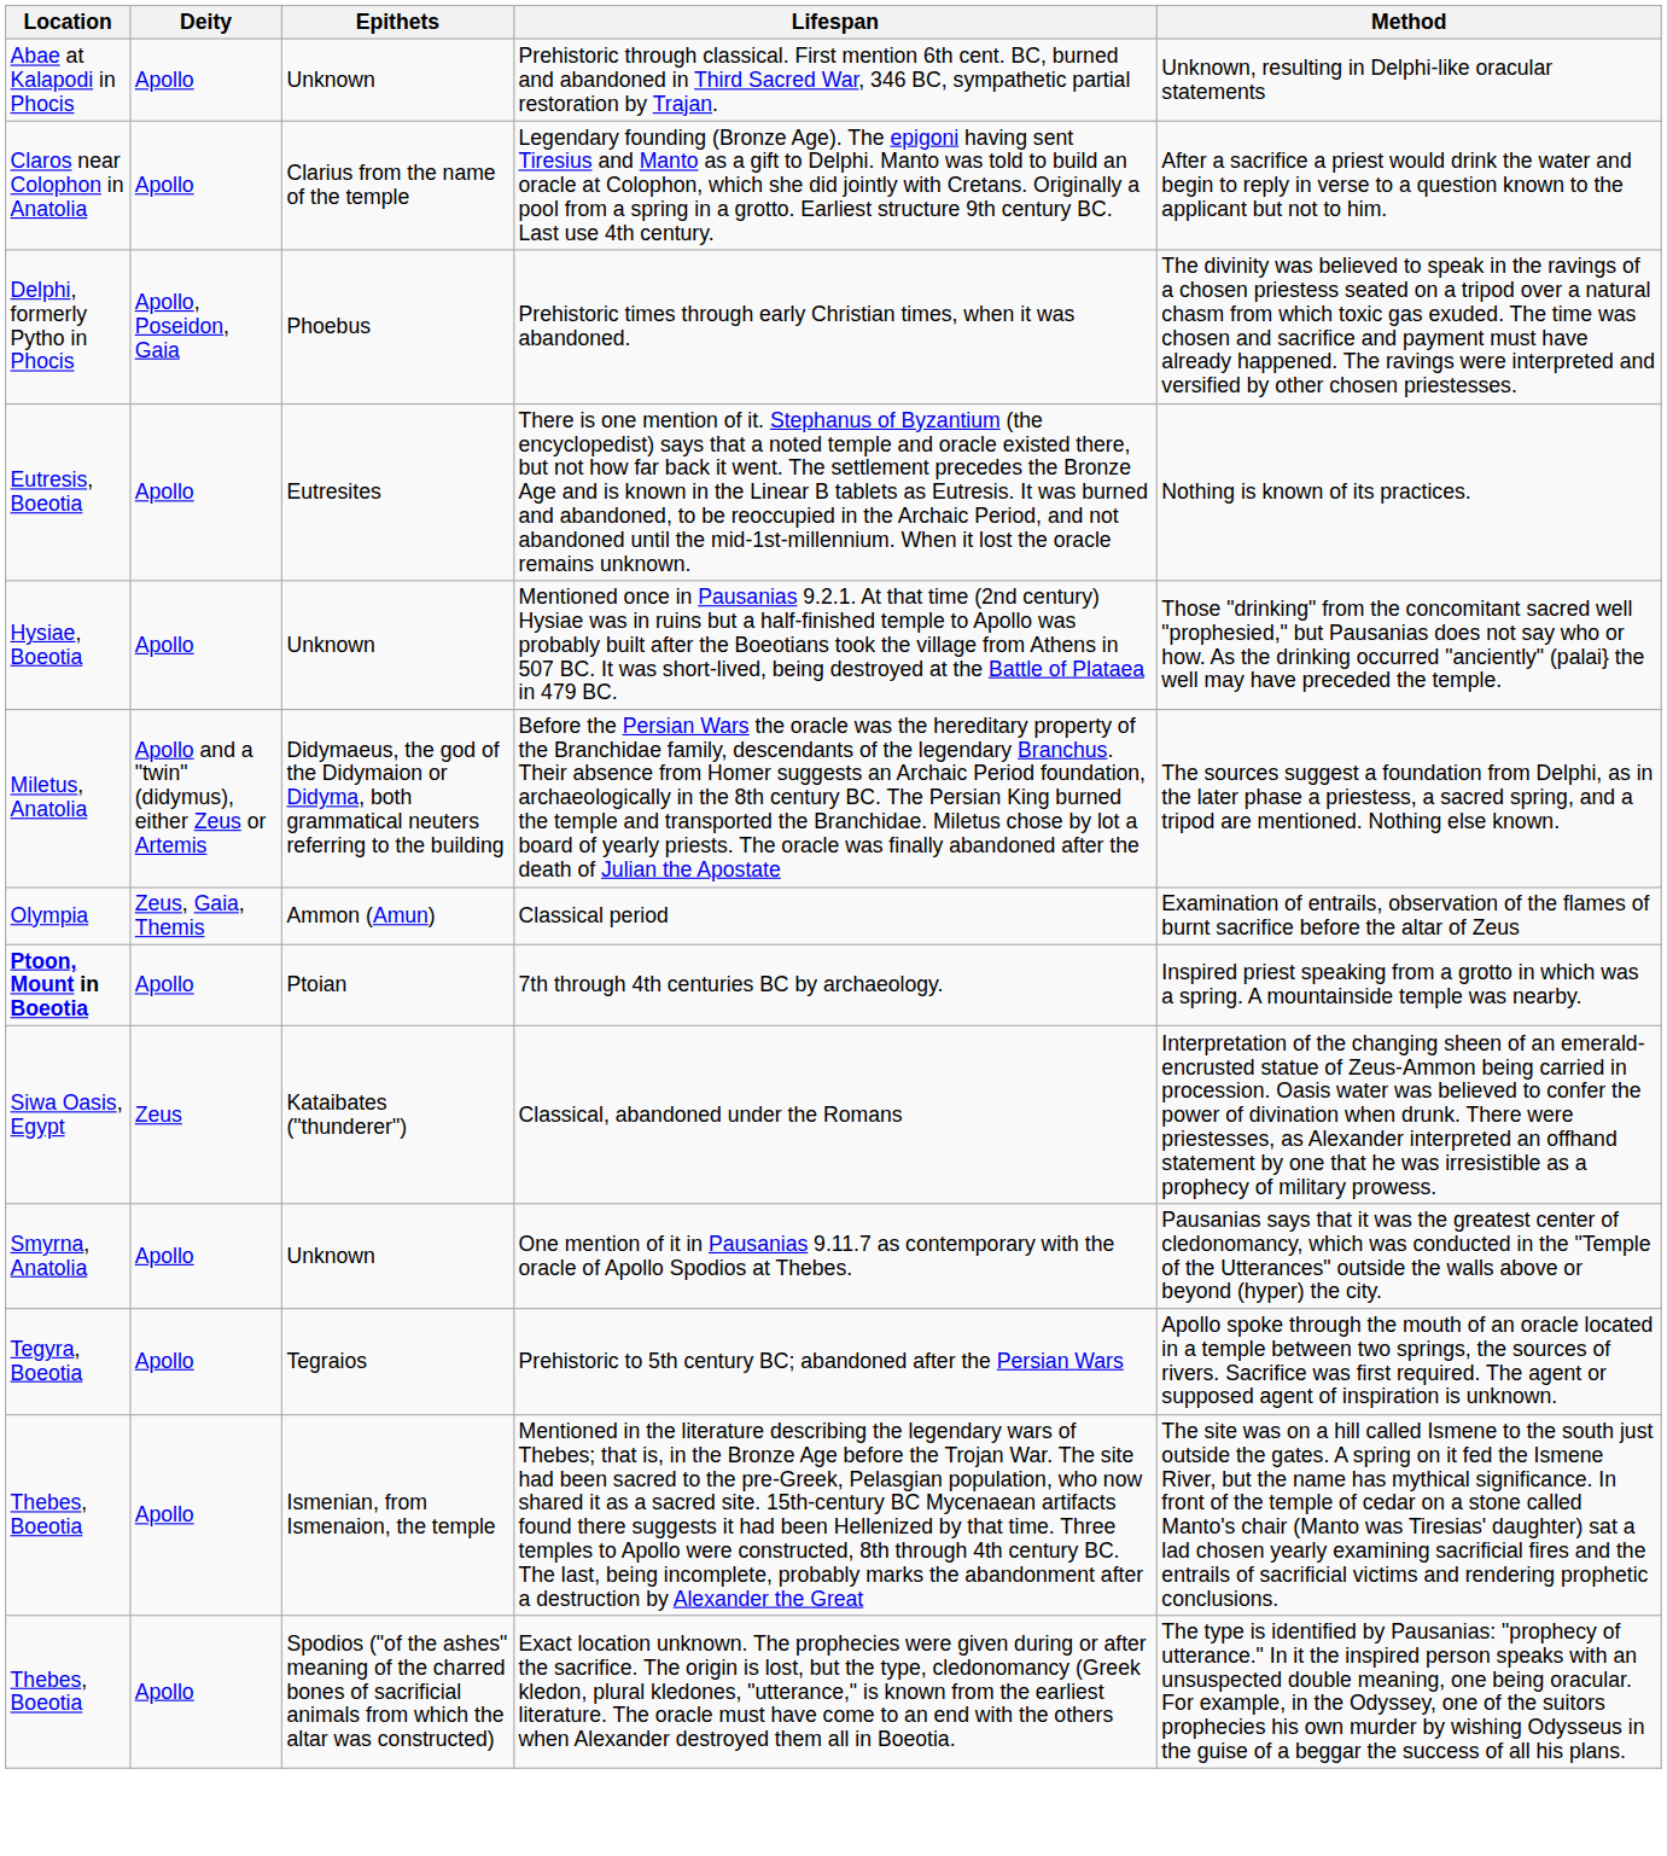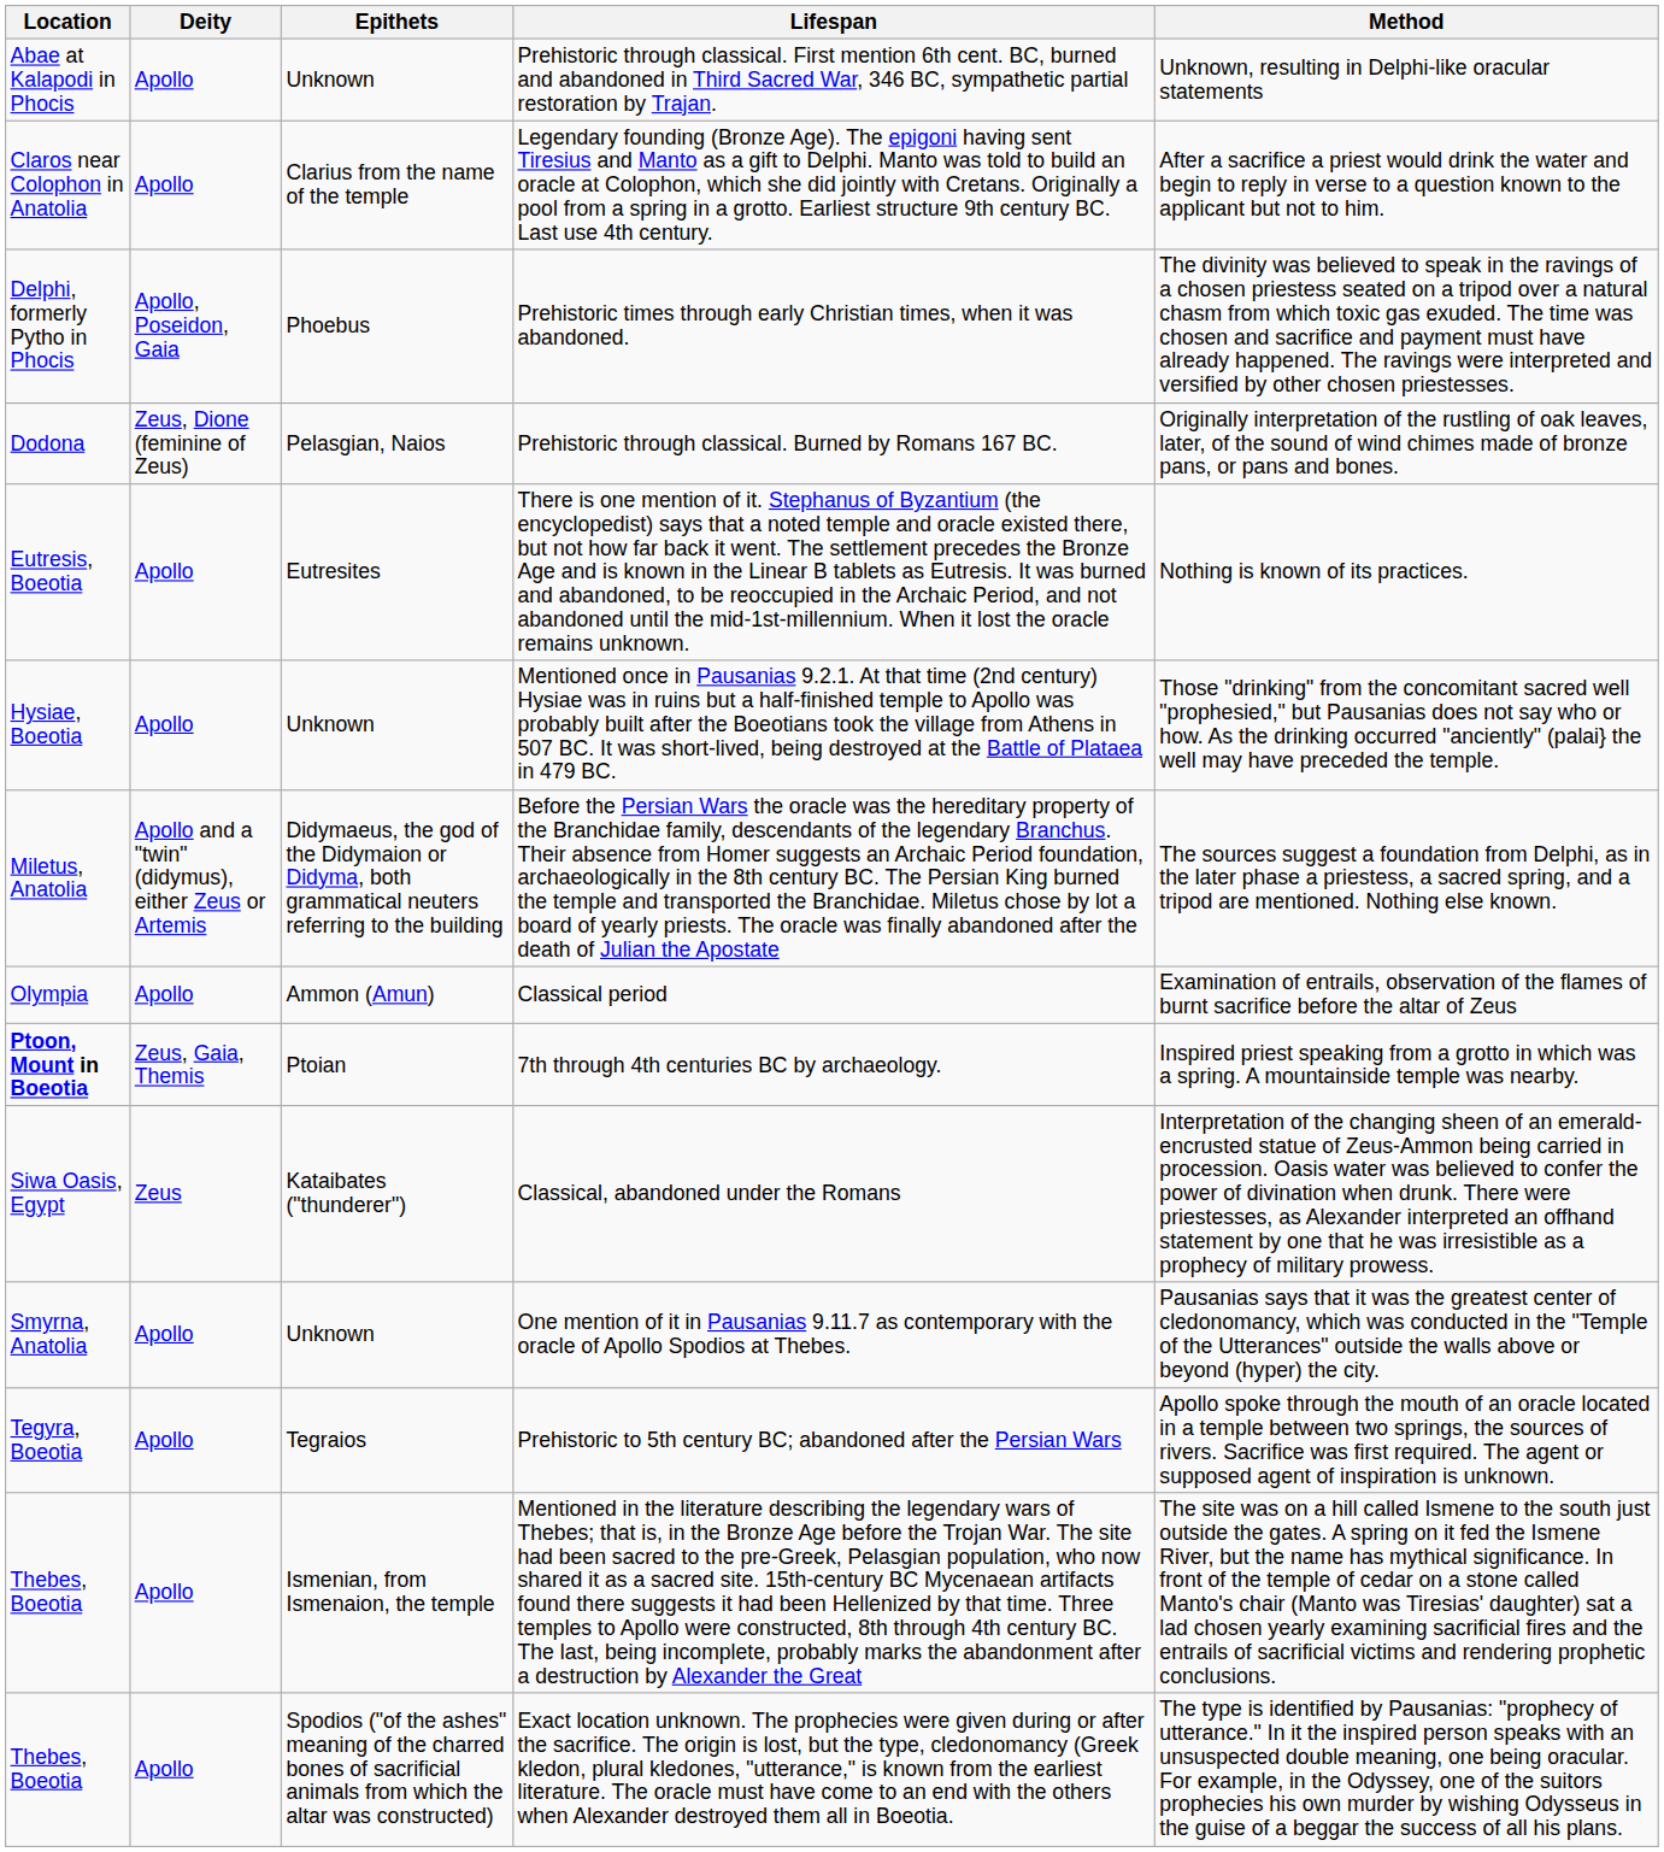 <table class="wikitable sortable mw-datatable">
 <tr>
 <th>Location</th>
 <th>Deity</th>
 <th>Epithets</th>
 <th class=unsortable>Lifespan</th>
 <th class=unsortable>Method</th>
 </tr>
 <tr>
 <td><a href='#'>Abae</a> at <a href='#'>Kalapodi</a> in <a href='#'>Phocis</a><br></td>
 <td><a href='#'>Apollo</a></td>
 <td>Unknown</td>
 <td>Prehistoric through classical. First mention 6th cent. BC, burned and abandoned in <a href='#'>Third Sacred War</a>, 346 BC, sympathetic partial restoration by <a href='#'>Trajan</a>.</td>
 <td>Unknown, resulting in Delphi-like oracular statements</td>
 </tr>
 <tr>
 <td><a href='#'>Claros</a> near <a href='#'>Colophon</a> in <a href='#'>Anatolia</a><br></td>
 <td><a href='#'>Apollo</a></td>
 <td>Clarius from the name of the temple</td>
 <td>Legendary founding (Bronze Age). The <a href='#'>epigoni</a> having sent <a href='#'>Tiresius</a> and <a href='#'>Manto</a> as a gift to Delphi. Manto was told to build an oracle at Colophon, which she did jointly with Cretans. Originally a pool from a spring in a grotto. Earliest structure 9th century BC. Last use 4th century.</td>
 <td>After a sacrifice a priest would drink the water and begin to reply in verse to a question known to the applicant but not to him.</td>
 </tr>
 <tr>
 <td><a href='#'>Delphi</a>, formerly Pytho in <a href='#'>Phocis</a><br></td>
 <td><a href='#'>Apollo</a>, <a href='#'>Poseidon</a>, <a href='#'>Gaia</a></td>
 <td>Phoebus</td>
 <td>Prehistoric times through early Christian times, when it was abandoned.</td>
 <td>The divinity was believed to speak in the ravings of a chosen priestess seated on a tripod over a natural chasm from which toxic gas exuded. The time was chosen and sacrifice and payment must have already happened. The ravings were interpreted and versified by other chosen priestesses.</td>
 </tr>
 <tr>
+<td><a href='#'>Dodona</a><br></td>
+<td><a href='#'>Zeus</a>, <a href='#'>Dione</a> (feminine of Zeus)</td>
+<td>Pelasgian, Naios</td>
+<td>Prehistoric through classical. Burned by Romans 167 BC.</td>
+<td>Originally interpretation of the rustling of oak leaves, later, of the sound of wind chimes made of bronze pans, or pans and bones.</td>
+</tr>
+<tr>
 <td><a href='#'>Eutresis</a>, <a href='#'>Boeotia</a></td>
 <td><a href='#'>Apollo</a></td>
 <td>Eutresites</td>
 <td>There is one mention of it. <a href='#'>Stephanus of Byzantium</a> (the encyclopedist) says that a noted temple and oracle existed there, but not how far back it went. The settlement precedes the Bronze Age and is known in the Linear B tablets as Eutresis. It was burned and abandoned, to be reoccupied in the Archaic Period, and not abandoned until the mid-1st-millennium. When it lost the oracle remains unknown.</td>
 <td>Nothing is known of its practices.</td>
 </tr>
 <tr>
 <td><a href='#'>Hysiae</a>, <a href='#'>Boeotia</a></td>
 <td><a href='#'>Apollo</a></td>
 <td>Unknown</td>
 <td>Mentioned once in <a href='#'>Pausanias</a> 9.2.1. At that time (2nd century) Hysiae was in ruins but a half-finished temple to Apollo was probably built after the Boeotians took the village from Athens in 507 BC. It was short-lived, being destroyed at the <a href='#'>Battle of Plataea</a> in 479 BC.</td>
 <td>Those "drinking" from the concomitant sacred well "prophesied," but Pausanias does not say who or how. As the drinking occurred "anciently" (palai} the well may have preceded the temple.</td>
 </tr>
 <tr>
 <td><a href='#'>Miletus</a>, <a href='#'>Anatolia</a><br></td>
 <td><a href='#'>Apollo</a> and a "twin" (didymus), either <a href='#'>Zeus</a> or <a href='#'>Artemis</a></td>
 <td>Didymaeus, the god of the Didymaion or <a href='#'>Didyma</a>, both grammatical neuters referring to the building</td>
 <td>Before the <a href='#'>Persian Wars</a> the oracle was the hereditary property of the Branchidae family, descendants of the legendary <a href='#'>Branchus</a>. Their absence from Homer suggests an Archaic Period foundation, archaeologically in the 8th century BC. The Persian King burned the temple and transported the Branchidae. Miletus chose by lot a board of yearly priests. The oracle was finally abandoned after the death of <a href='#'>Julian the Apostate</a></td>
 <td>The sources suggest a foundation from Delphi, as in the later phase a priestess, a sacred spring, and a tripod are mentioned. Nothing else known.</td>
 </tr>
 <tr>
 <td><a href='#'>Olympia</a><br></td>
-<td><a href='#'>Zeus</a>, <a href='#'>Gaia</a>, <a href='#'>Themis</a></td>
+<td><a href='#'>Apollo</a></td>
 <td>Ammon (<a href='#'>Amun</a>)</td>
 <td>Classical period</td>
 <td>Examination of entrails, observation of the flames of burnt sacrifice before the altar of Zeus</td>
 </tr>
 <tr>
 <td><strong><a href='#'>Ptoon, Mount</a> in <a href='#'>Boeotia</a><br></strong></td>
-<td><a href='#'>Apollo</a></td>
+<td><a href='#'>Zeus</a>, <a href='#'>Gaia</a>, <a href='#'>Themis</a></td>
 <td>Ptoian</td>
 <td>7th through 4th centuries BC by archaeology.</td>
 <td>Inspired priest speaking from a grotto in which was a spring. A mountainside temple was nearby.</td>
 </tr>
 <tr>
 <td><a href='#'>Siwa Oasis</a>, <a href='#'>Egypt</a><br></td>
 <td><a href='#'>Zeus</a></td>
 <td>Kataibates ("thunderer")</td>
 <td>Classical, abandoned under the Romans</td>
 <td>Interpretation of the changing sheen of an emerald-encrusted statue of Zeus-Ammon being carried in procession. Oasis water was believed to confer the power of divination when drunk. There were priestesses, as Alexander interpreted an offhand statement by one that he was irresistible as a prophecy of military prowess.</td>
 </tr>
 <tr>
 <td><a href='#'>Smyrna</a>, <a href='#'>Anatolia</a><br></td>
 <td><a href='#'>Apollo</a></td>
 <td>Unknown</td>
 <td>One mention of it in <a href='#'>Pausanias</a> 9.11.7 as contemporary with the oracle of Apollo Spodios at Thebes.</td>
 <td>Pausanias says that it was the greatest center of cledonomancy, which was conducted in the "Temple of the Utterances" outside the walls above or beyond (hyper) the city.</td>
 </tr>
 <tr>
 <td><a href='#'>Tegyra</a>, <a href='#'>Boeotia</a><br></td>
 <td><a href='#'>Apollo</a></td>
 <td>Tegraios</td>
 <td>Prehistoric to 5th century BC; abandoned after the <a href='#'>Persian Wars</a></td>
 <td>Apollo spoke through the mouth of an oracle located in a temple between two springs, the sources of rivers. Sacrifice was first required. The agent or supposed agent of inspiration is unknown.</td>
 </tr>
 <tr>
 <td><a href='#'>Thebes</a>, <a href='#'>Boeotia</a><br></td>
 <td><a href='#'>Apollo</a></td>
 <td>Ismenian, from Ismenaion, the temple</td>
 <td>Mentioned in the literature describing the legendary wars of Thebes; that is, in the Bronze Age before the Trojan War. The site had been sacred to the pre-Greek, Pelasgian population, who now shared it as a sacred site. 15th-century BC Mycenaean artifacts found there suggests it had been Hellenized by that time. Three temples to Apollo were constructed, 8th through 4th century BC. The last, being incomplete, probably marks the abandonment after a destruction by <a href='#'>Alexander the Great</a></td>
 <td>The site was on a hill called Ismene to the south just outside the gates. A spring on it fed the Ismene River, but the name has mythical significance. In front of the temple of cedar on a stone called Manto's chair (Manto was Tiresias' daughter) sat a lad chosen yearly examining sacrificial fires and the entrails of sacrificial victims and rendering prophetic conclusions.</td>
 </tr>
 <tr>
 <td><a href='#'>Thebes</a>, <a href='#'>Boeotia</a><br></td>
 <td><a href='#'>Apollo</a></td>
 <td>Spodios ("of the ashes" meaning of the charred bones of sacrificial animals from which the altar was constructed)</td>
 <td>Exact location unknown. The prophecies were given during or after the sacrifice. The origin is lost, but the type, cledonomancy (Greek kledon, plural kledones, "utterance," is known from the earliest literature. The oracle must have come to an end with the others when Alexander destroyed them all in Boeotia.</td>
 <td>The type is identified by Pausanias: "prophecy of utterance." In it the inspired person speaks with an unsuspected double meaning, one being oracular. For example, in the Odyssey, one of the suitors prophecies his own murder by wishing Odysseus in the guise of a beggar the success of all his plans.</td>
 </tr>
 </table>
